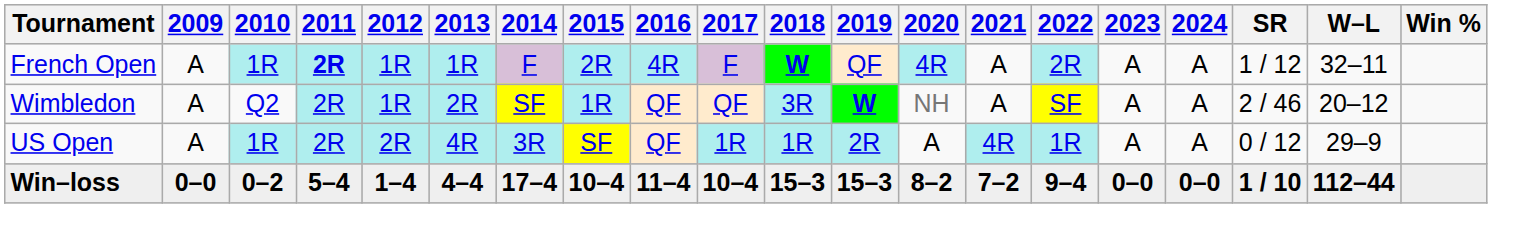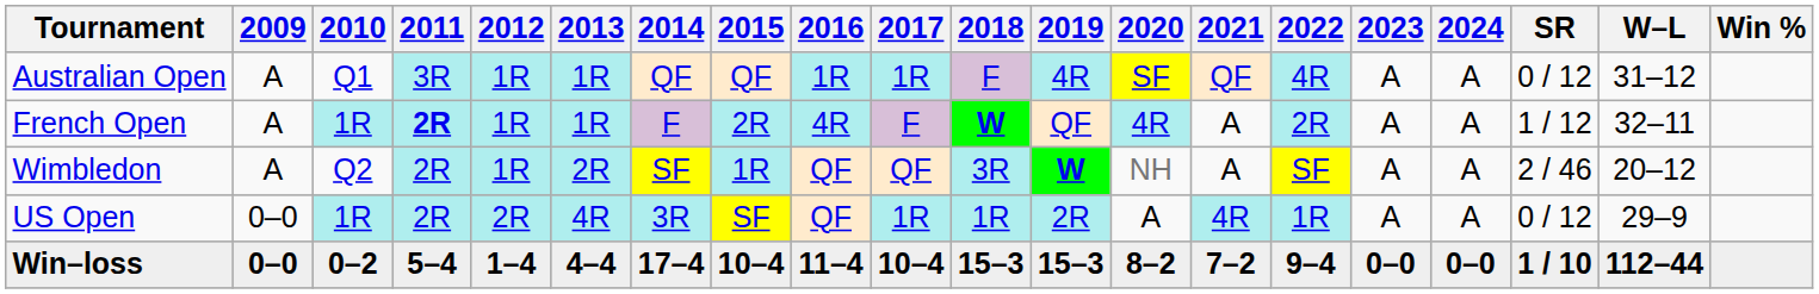 <table class=wikitable style=text-align:center>
 <tr>
 <th>Tournament</th>
 <th style="width:30px;"><a href='#'>2009</a></th>
 <th width=30><a href='#'>2010</a></th>
 <th width=30><a href='#'>2011</a></th>
 <th width=30><a href='#'>2012</a></th>
 <th width=30><a href='#'>2013</a></th>
 <th width=30><a href='#'>2014</a></th>
 <th width=30><a href='#'>2015</a></th>
 <th width=30><a href='#'>2016</a></th>
 <th width=30><a href='#'>2017</a></th>
 <th width=30><a href='#'>2018</a></th>
 <th width=30><a href='#'>2019</a></th>
 <th width=30><a href='#'>2020</a></th>
 <th width=30><a href='#'>2021</a></th>
 <th width=30><a href='#'>2022</a></th>
 <th><a href='#'>2023</a></th>
 <th><a href='#'>2024</a></th>
 <th>SR</th>
 <th>W–L</th>
 <th>Win %</th>
+</tr>
+<tr>
+<td align=left><a href='#'>Australian Open</a></td>
+<td>A</td>
+<td><a href='#'>Q1</a></td>
+<td style=background:#afeeee><a href='#'>3R</a></td>
+<td style=background:#afeeee><a href='#'>1R</a></td>
+<td style=background:#afeeee><a href='#'>1R</a></td>
+<td style=background:#ffebcd><a href='#'>QF</a></td>
+<td style=background:#ffebcd><a href='#'>QF</a></td>
+<td style=background:#afeeee><a href='#'>1R</a></td>
+<td style=background:#afeeee><a href='#'>1R</a></td>
+<td style=background:thistle><a href='#'>F</a></td>
+<td style=background:#afeeee><a href='#'>4R</a></td>
+<td style=background:yellow><a href='#'>SF</a></td>
+<td style=background:#ffebcd><a href='#'>QF</a></td>
+<td style=background:#afeeee><a href='#'>4R</a></td>
+<td>A</td>
+<td>A</td>
+<td>0 / 12</td>
+<td>31–12</td>
+<td></td>
 </tr>
 <tr>
 <td align=left><a href='#'>French Open</a></td>
 <td>A</td>
 <td style=background:#afeeee><a href='#'>1R</a></td>
 <td style=background:#afeeee><strong><a href='#'>2R</a></strong></td>
 <td style=background:#afeeee><a href='#'>1R</a></td>
 <td style=background:#afeeee><a href='#'>1R</a></td>
 <td style=background:thistle><a href='#'>F</a></td>
 <td style=background:#afeeee><a href='#'>2R</a></td>
 <td style=background:#afeeee><a href='#'>4R</a></td>
 <td style=background:thistle><a href='#'>F</a></td>
 <td style=background:lime><strong><a href='#'>W</a></strong></td>
 <td style=background:#ffebcd><a href='#'>QF</a></td>
 <td style=background:#afeeee><a href='#'>4R</a></td>
 <td>A</td>
 <td style=background:#afeeee><a href='#'>2R</a></td>
 <td>A</td>
 <td>A</td>
 <td>1 / 12</td>
 <td>32–11</td>
 <td></td>
 </tr>
 <tr>
 <td align=left><a href='#'>Wimbledon</a></td>
 <td>A</td>
 <td><a href='#'>Q2</a></td>
 <td style=background:#afeeee><a href='#'>2R</a></td>
 <td style=background:#afeeee><a href='#'>1R</a></td>
 <td style=background:#afeeee><a href='#'>2R</a></td>
 <td style=background:yellow><a href='#'>SF</a></td>
 <td style=background:#afeeee><a href='#'>1R</a></td>
 <td style=background:#ffebcd><a href='#'>QF</a></td>
 <td style=background:#ffebcd><a href='#'>QF</a></td>
 <td style=background:#afeeee><a href='#'>3R</a></td>
 <td style=background:lime><strong><a href='#'>W</a></strong></td>
 <td style=color:#767676>NH</td>
 <td>A</td>
 <td style=background:yellow><a href='#'>SF</a></td>
 <td>A</td>
 <td>A</td>
 <td>2 / 46</td>
 <td>20–12</td>
 <td></td>
 </tr>
 <tr>
 <td align=left><a href='#'>US Open</a></td>
-<td>A</td>
+<td>0–0</td>
 <td style=background:#afeeee><a href='#'>1R</a></td>
 <td style=background:#afeeee><a href='#'>2R</a></td>
 <td style=background:#afeeee><a href='#'>2R</a></td>
 <td style=background:#afeeee><a href='#'>4R</a></td>
 <td style=background:#afeeee><a href='#'>3R</a></td>
 <td style=background:yellow><a href='#'>SF</a></td>
 <td style=background:#ffebcd><a href='#'>QF</a></td>
 <td style=background:#afeeee><a href='#'>1R</a></td>
 <td style=background:#afeeee><a href='#'>1R</a></td>
 <td style=background:#afeeee><a href='#'>2R</a></td>
 <td>A</td>
 <td style=background:#afeeee><a href='#'>4R</a></td>
 <td bgcolor=afeeee><a href='#'>1R</a></td>
 <td>A</td>
 <td>A</td>
 <td>0 / 12</td>
 <td>29–9</td>
 <td></td>
 </tr>
 <tr style="font-weight:bold; background:#efefef">
 <td style=text-align:left>Win–loss</td>
 <td>0–0</td>
 <td>0–2</td>
 <td>5–4</td>
 <td>1–4</td>
 <td>4–4</td>
 <td>17–4</td>
 <td>10–4</td>
 <td>11–4</td>
 <td>10–4</td>
 <td>15–3</td>
 <td>15–3</td>
 <td>8–2</td>
 <td>7–2</td>
 <td>9–4</td>
 <td>0–0</td>
 <td>0–0</td>
 <td>1 / 10</td>
 <td>112–44</td>
 <td></td>
 </tr>
 </table>
